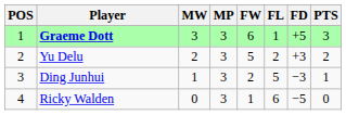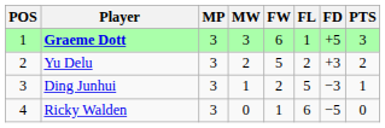 <table class="wikitable" style="text-align: center;">
 <tr>
 <th width=20>POS</th>
 <th width=165>Player</th>
+<th width=20>MP</th>
 <th width=20>MW</th>
-<th width=20>MP</th>
 <th width=20>FW</th>
 <th width=20>FL</th>
 <th width=20>FD</th>
 <th width=20>PTS</th>
 </tr>
 <tr style="background:#aaffaa;">
 <td>1</td>
 <td style="text-align:left;"> <strong><a href='#'>Graeme Dott</a></strong></td>
 <td>3</td>
 <td>3</td>
 <td>6</td>
 <td>1</td>
 <td>+5</td>
 <td>3</td>
 </tr>
 <tr>
 <td>2</td>
 <td style="text-align:left;"> <a href='#'>Yu Delu</a></td>
+<td>3</td>
 <td>2</td>
-<td>3</td>
 <td>5</td>
 <td>2</td>
 <td>+3</td>
 <td>2</td>
 </tr>
 <tr>
 <td>3</td>
 <td style="text-align:left;"> <a href='#'>Ding Junhui</a></td>
+<td>3</td>
 <td>1</td>
-<td>3</td>
 <td>2</td>
 <td>5</td>
 <td>−3</td>
 <td>1</td>
 </tr>
 <tr>
 <td>4</td>
 <td style="text-align:left;"> <a href='#'>Ricky Walden</a></td>
+<td>3</td>
 <td>0</td>
-<td>3</td>
 <td>1</td>
 <td>6</td>
 <td>−5</td>
 <td>0</td>
 </tr>
 </table>
